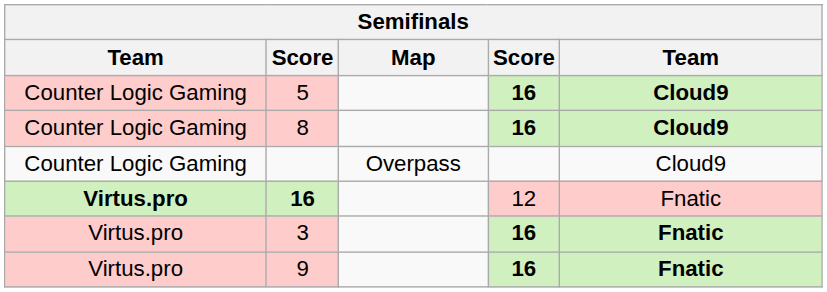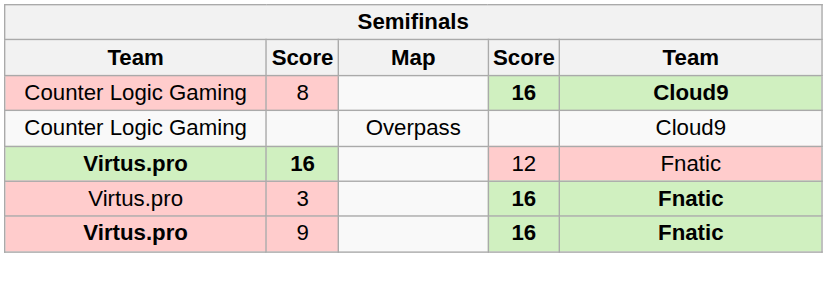 <table class="wikitable" style="text-align: center;">
 <tr>
 <th colspan=5>Semifinals</th>
 </tr>
 <tr>
 <th width="181px">Team</th>
 <th width="20px">Score</th>
 <th width="100px">Map</th>
 <th width="20px">Score</th>
 <th width="181px">Team</th>
-</tr>
-<tr>
-<td style="background: #FFCCCC;">Counter Logic Gaming</td>
-<td style="background: #FFCCCC;">5</td>
-<td></td>
-<td style="background: #D0F0C0;"><strong>16</strong></td>
-<td style="background: #D0F0C0;"><strong>Cloud9</strong></td>
 </tr>
 <tr>
 <td style="background: #FFCCCC;">Counter Logic Gaming</td>
 <td style="background: #FFCCCC;">8</td>
 <td></td>
 <td style="background: #D0F0C0;"><strong>16</strong></td>
 <td style="background: #D0F0C0;"><strong>Cloud9</strong></td>
 </tr>
 <tr>
 <td>Counter Logic Gaming</td>
 <td></td>
 <td>Overpass</td>
 <td></td>
 <td>Cloud9</td>
 </tr>
 <tr>
 <td style="background: #D0F0C0;"><strong>Virtus.pro</strong></td>
 <td style="background: #D0F0C0;"><strong>16</strong></td>
 <td></td>
 <td style="background: #FFCCCC;">12</td>
 <td style="background: #FFCCCC;">Fnatic</td>
 </tr>
 <tr>
 <td style="background: #FFCCCC;">Virtus.pro</td>
 <td style="background: #FFCCCC;">3</td>
 <td></td>
 <td style="background: #D0F0C0;"><strong>16</strong></td>
 <td style="background: #D0F0C0;"><strong>Fnatic</strong></td>
 </tr>
 <tr>
-<td style="background: #FFCCCC;">Virtus.pro</td>
+<td style="background: #FFCCCC;"><strong>Virtus.pro</strong></td>
 <td style="background: #FFCCCC;">9</td>
 <td></td>
 <td style="background: #D0F0C0;"><strong>16</strong></td>
 <td style="background: #D0F0C0;"><strong>Fnatic</strong></td>
 </tr>
 </table>
